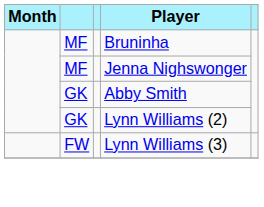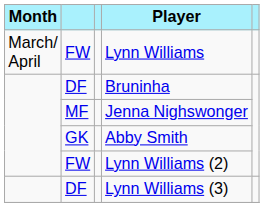 <table class="wikitable">
 <tr>
 <th style="background:#A9F1FD; color:#000;" scope="col">Month</th>
 <th style="background:#A9F1FD; color:#000;" scope="col"></th>
 <th style="background:#A9F1FD; color:#000;" scope="col"></th>
 <th style="background:#A9F1FD; color:#000;" scope="col">Player</th>
 <th style="background:#A9F1FD; color:#000;" scope="col"></th>
 </tr>
 <tr>
+<td>March/<br>April</td>
+<td><a href='#'>FW</a></td>
+<td></td>
+<td><a href='#'>Lynn Williams</a></td>
+<td></td>
+</tr>
+<tr>
 <td rowspan=4></td>
-<td><a href='#'>MF</a></td>
+<td><a href='#'>DF</a></td>
 <td></td>
 <td><a href='#'>Bruninha</a></td>
 <td rowspan=4></td>
 </tr>
 <tr>
 <td><a href='#'>MF</a></td>
 <td></td>
 <td><a href='#'>Jenna Nighswonger</a></td>
 </tr>
 <tr>
 <td><a href='#'>GK</a></td>
 <td></td>
 <td><a href='#'>Abby Smith</a></td>
 </tr>
 <tr>
-<td><a href='#'>GK</a></td>
+<td><a href='#'>FW</a></td>
 <td></td>
 <td><a href='#'>Lynn Williams</a> (2)</td>
 </tr>
 <tr>
 <td></td>
-<td><a href='#'>FW</a></td>
+<td><a href='#'>DF</a></td>
 <td></td>
 <td><a href='#'>Lynn Williams</a> (3)</td>
 <td></td>
 </tr>
 <tr>
 </tr>
 </table>
